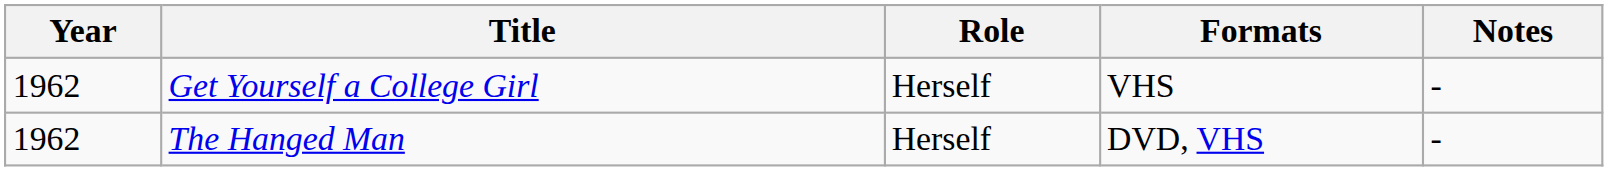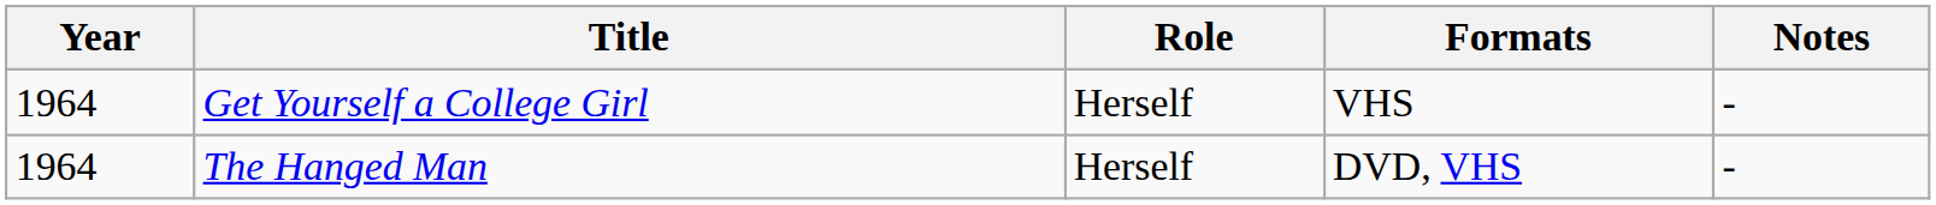 <table class="wikitable" style="width:60%;">
 <tr>
 <th>Year</th>
 <th>Title</th>
 <th>Role</th>
 <th>Formats</th>
 <th>Notes</th>
 </tr>
 <tr>
-<td>1962</td>
+<td>1964</td>
 <td><em><a href='#'>Get Yourself a College Girl</a></em></td>
 <td>Herself</td>
 <td>VHS</td>
 <td>-</td>
 </tr>
 <tr>
-<td>1962</td>
+<td>1964</td>
 <td><em><a href='#'>The Hanged Man</a></em></td>
 <td>Herself</td>
 <td>DVD, <a href='#'>VHS</a></td>
 <td>-</td>
 </tr>
 </table>
